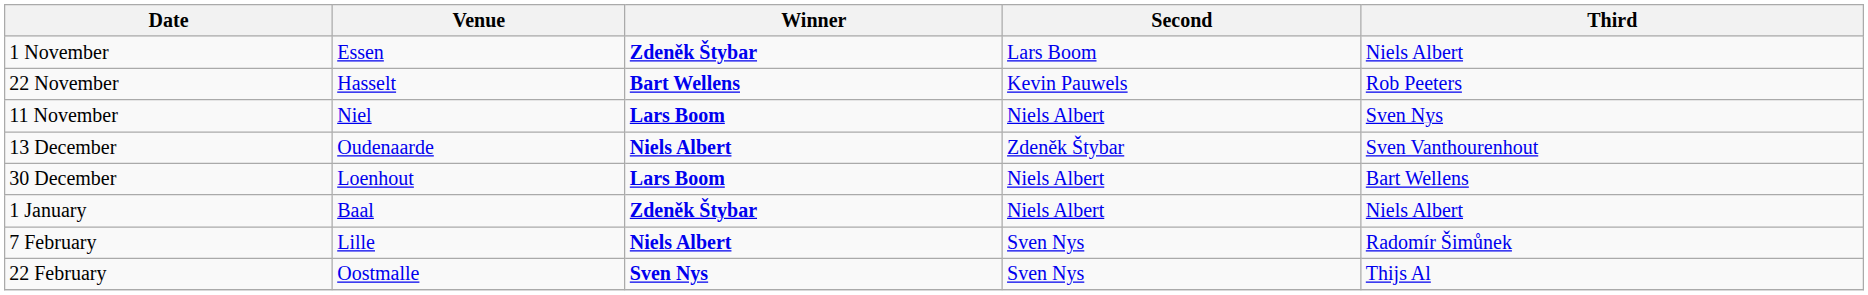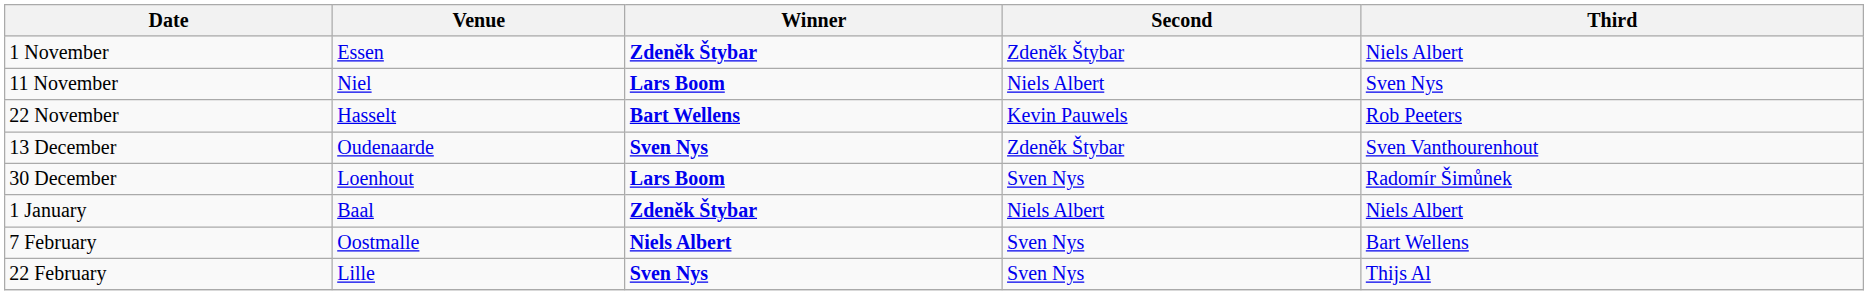 <table class="wikitable" width=75%>
 <tr bgcolor="#efefef">
 <th>Date</th>
 <th>Venue</th>
 <th>Winner</th>
 <th>Second</th>
 <th>Third</th>
 </tr>
 <tr>
 <td>1 November</td>
 <td> <a href='#'>Essen</a></td>
 <td> <strong><a href='#'>Zdeněk Štybar</a></strong></td>
-<td> <a href='#'>Lars Boom</a></td>
+<td> <a href='#'>Zdeněk Štybar</a></td>
 <td> <a href='#'>Niels Albert</a></td>
+</tr>
+<tr>
+<td>11 November</td>
+<td> <a href='#'>Niel</a></td>
+<td> <strong><a href='#'>Lars Boom</a></strong></td>
+<td> <a href='#'>Niels Albert</a></td>
+<td> <a href='#'>Sven Nys</a></td>
 </tr>
 <tr>
 <td>22 November</td>
 <td> <a href='#'>Hasselt</a></td>
 <td> <strong><a href='#'>Bart Wellens</a></strong></td>
 <td> <a href='#'>Kevin Pauwels</a></td>
 <td> <a href='#'>Rob Peeters</a></td>
 </tr>
 <tr>
-<td>11 November</td>
-<td> <a href='#'>Niel</a></td>
-<td> <strong><a href='#'>Lars Boom</a></strong></td>
-<td> <a href='#'>Niels Albert</a></td>
-<td> <a href='#'>Sven Nys</a></td>
-</tr>
-<tr>
 <td>13 December</td>
 <td> <a href='#'>Oudenaarde</a></td>
-<td> <strong><a href='#'>Niels Albert</a></strong></td>
+<td> <strong><a href='#'>Sven Nys</a></strong></td>
 <td> <a href='#'>Zdeněk Štybar</a></td>
 <td> <a href='#'>Sven Vanthourenhout</a></td>
 </tr>
 <tr>
 <td>30 December</td>
 <td> <a href='#'>Loenhout</a></td>
 <td> <strong><a href='#'>Lars Boom</a></strong></td>
-<td> <a href='#'>Niels Albert</a></td>
-<td> <a href='#'>Bart Wellens</a></td>
+<td> <a href='#'>Sven Nys</a></td>
+<td> <a href='#'>Radomír Šimůnek</a></td>
 </tr>
 <tr>
 <td>1 January</td>
 <td> <a href='#'>Baal</a></td>
 <td> <strong><a href='#'>Zdeněk Štybar</a></strong></td>
 <td> <a href='#'>Niels Albert</a></td>
 <td> <a href='#'>Niels Albert</a></td>
 </tr>
 <tr>
 <td>7 February</td>
-<td> <a href='#'>Lille</a></td>
+<td> <a href='#'>Oostmalle</a></td>
 <td> <strong><a href='#'>Niels Albert</a></strong></td>
 <td> <a href='#'>Sven Nys</a></td>
-<td> <a href='#'>Radomír Šimůnek</a></td>
+<td> <a href='#'>Bart Wellens</a></td>
 </tr>
 <tr>
 <td>22 February</td>
-<td> <a href='#'>Oostmalle</a></td>
+<td> <a href='#'>Lille</a></td>
 <td> <strong><a href='#'>Sven Nys</a></strong></td>
 <td> <a href='#'>Sven Nys</a></td>
 <td> <a href='#'>Thijs Al</a></td>
 </tr>
 <tr>
 </tr>
 </table>
